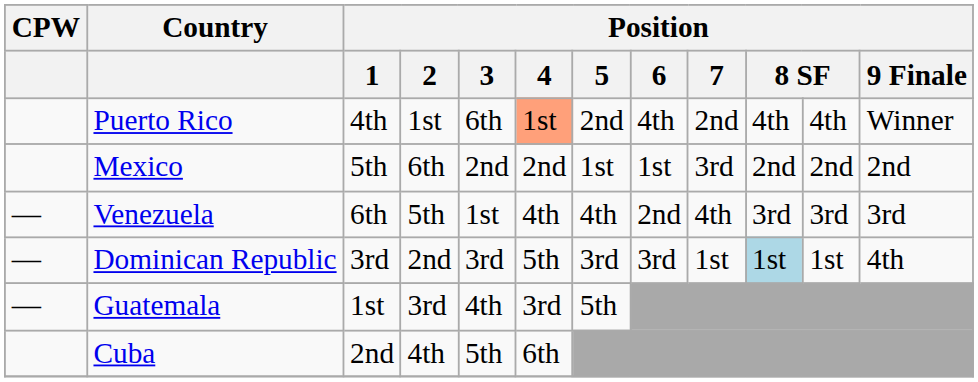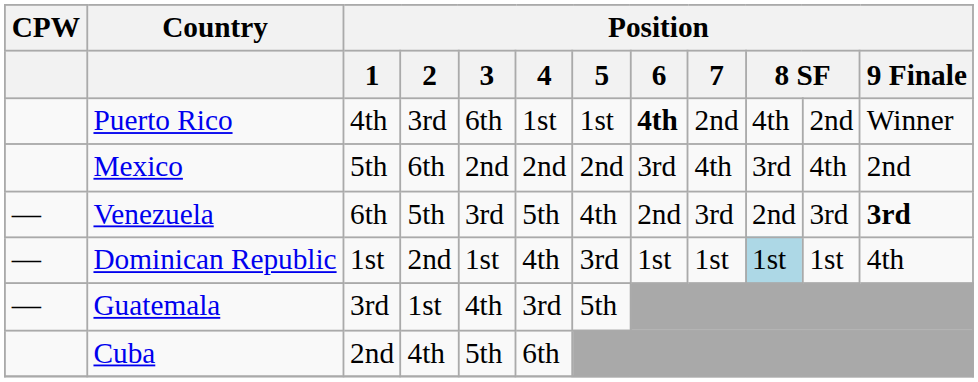 <table class="wikitable">
 <tr>
 <th>CPW</th>
 <th>Country</th>
 <th colspan=12>Position</th>
 </tr>
 <tr>
 <th></th>
 <th></th>
 <th>1</th>
 <th>2</th>
 <th>3</th>
 <th>4</th>
 <th>5</th>
 <th>6</th>
 <th>7</th>
 <th colspan=2>8 SF</th>
 <th>9 Finale</th>
 </tr>
 <tr>
 <td></td>
 <td> <a href='#'>Puerto Rico</a></td>
 <td>4th</td>
+<td>3rd</td>
+<td><span>6th</span></td>
 <td><span>1st</span></td>
-<td><span>6th</span></td>
-<td style="background: lightsalmon;"><span>1st</span></td>
+<td><span>1st</span></td>
+<td><strong><span>4th</span></strong></td>
 <td>2nd</td>
 <td><span>4th</span></td>
 <td>2nd</td>
-<td><span>4th</span></td>
-<td><span>4th</span></td>
 <td><span>Winner</span></td>
 </tr>
 <tr>
 <td></td>
 <td> <a href='#'>Mexico</a></td>
 <td>5th</td>
 <td><span>6th</span></td>
 <td>2nd</td>
 <td>2nd</td>
-<td><span>1st</span></td>
-<td><span>1st</span></td>
+<td>2nd</td>
 <td>3rd</td>
-<td>2nd</td>
-<td>2nd</td>
+<td><span>4th</span></td>
+<td>3rd</td>
+<td><span>4th</span></td>
 <td><span>2nd</span></td>
 </tr>
 <tr>
 <td>—</td>
 <td> <a href='#'>Venezuela</a></td>
 <td>6th</td>
 <td>5th</td>
-<td><span>1st</span></td>
-<td>4th</td>
+<td>3rd</td>
+<td>5th</td>
 <td>4th</td>
 <td>2nd</td>
-<td><span>4th</span></td>
 <td>3rd</td>
+<td>2nd</td>
 <td>3rd</td>
-<td><span>3rd</span></td>
+<td><strong><span>3rd</span></strong></td>
 </tr>
 <tr>
 <td>—</td>
 <td> <a href='#'>Dominican Republic</a></td>
+<td><span>1st</span></td>
+<td>2nd</td>
+<td><span>1st</span></td>
+<td>4th</td>
 <td>3rd</td>
-<td>2nd</td>
-<td>3rd</td>
-<td>5th</td>
-<td>3rd</td>
-<td>3rd</td>
+<td><span>1st</span></td>
 <td><span>1st</span></td>
 <td style="background: lightblue;"><span>1st</span></td>
 <td><span>1st</span></td>
 <td><span>4th</span></td>
 </tr>
 <tr>
 <td>—</td>
 <td> <a href='#'>Guatemala</a></td>
+<td>3rd</td>
 <td><span>1st</span></td>
-<td>3rd</td>
 <td>4th</td>
 <td>3rd</td>
 <td><span>5th</span></td>
 <td style="background:darkgrey;" colspan="10"></td>
 </tr>
 <tr>
 <td></td>
 <td> <a href='#'>Cuba</a></td>
 <td>2nd</td>
 <td>4th</td>
 <td>5th</td>
 <td><span>6th</span></td>
 <td style="background:darkgrey;" colspan="10"></td>
 </tr>
 <tr>
 </tr>
 </table>
